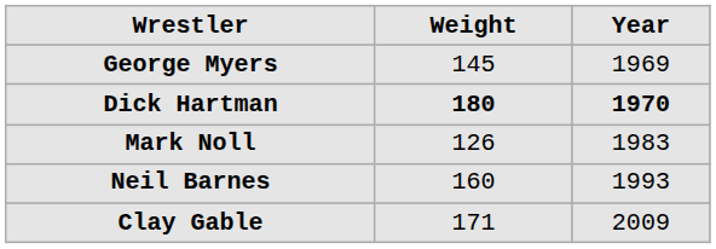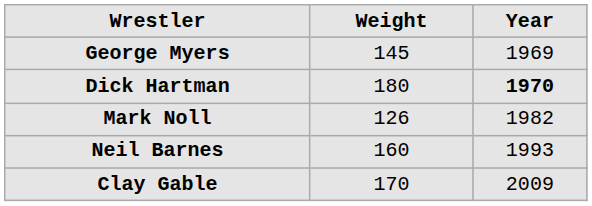 <table class="wikitable" style="width:30%;">
 <tr>
 <th style="text-align:center; background:#e5e5e5;">Wrestler</th>
 <th style="text-align:center; background:#e5e5e5;">Weight</th>
 <th style="text-align:center; background:#e5e5e5;">Year</th>
 </tr>
 <tr>
 <th style="text-align:center; background:#e5e5e5;">George Myers</th>
 <td style="text-align:center; background:#e5e5e5;">145</td>
 <td style="text-align:center; background:#e5e5e5;">1969</td>
 </tr>
 <tr>
 <th style="text-align:center; background:#e5e5e5;">Dick Hartman</th>
-<td style="text-align:center; background:#e5e5e5;"><strong>180</strong></td>
+<td style="text-align:center; background:#e5e5e5;">180</td>
 <td style="text-align:center; background:#e5e5e5;"><strong>1970</strong></td>
 </tr>
 <tr>
 <th style="text-align:center; background:#e5e5e5;">Mark Noll</th>
 <td style="text-align:center; background:#e5e5e5;">126</td>
-<td style="text-align:center; background:#e5e5e5;">1983</td>
+<td style="text-align:center; background:#e5e5e5;">1982</td>
 </tr>
 <tr>
 <th style="text-align:center; background:#e5e5e5;">Neil Barnes</th>
 <td style="text-align:center; background:#e5e5e5;">160</td>
 <td style="text-align:center; background:#e5e5e5;">1993</td>
 </tr>
 <tr>
 <th style="text-align:center; background:#e5e5e5;">Clay Gable</th>
-<td style="text-align:center; background:#e5e5e5;">171</td>
+<td style="text-align:center; background:#e5e5e5;">170</td>
 <td style="text-align:center; background:#e5e5e5;">2009</td>
 </tr>
 </table>
